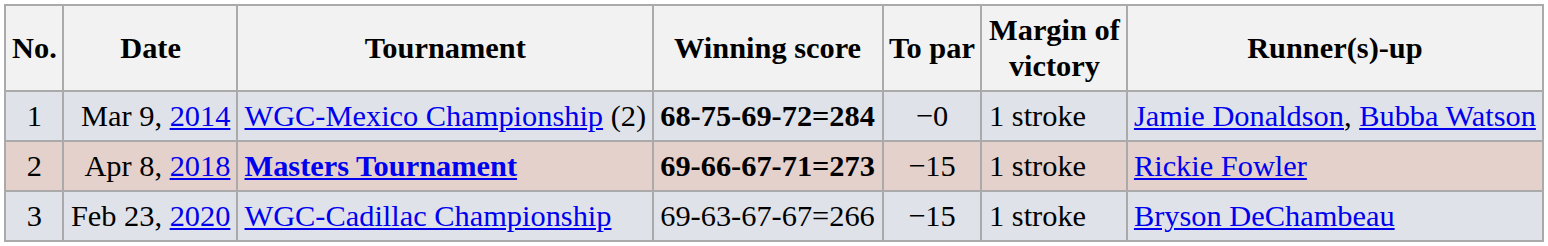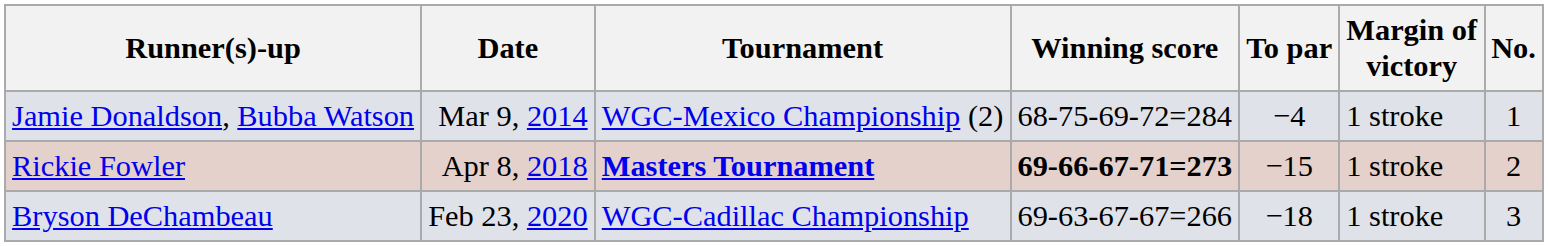 <table class="wikitable" style="font-size:95%;">
 <tr>
-<th>No.</th>
+<th>Runner(s)-up</th>
 <th>Date</th>
 <th>Tournament</th>
 <th>Winning score</th>
 <th>To par</th>
 <th>Margin of<br>victory</th>
-<th>Runner(s)-up</th>
+<th>No.</th>
 </tr>
 <tr style="background:#dfe2e9;">
-<td align=center>1</td>
+<td> <a href='#'>Jamie Donaldson</a>,  <a href='#'>Bubba Watson</a></td>
 <td align=right>Mar 9, <a href='#'>2014</a></td>
 <td><a href='#'>WGC-Mexico Championship</a> (2)</td>
-<td><strong>68-75-69-72=284</strong></td>
-<td align=center>−0</td>
+<td>68-75-69-72=284</td>
+<td align=center>−4</td>
 <td>1 stroke</td>
-<td> <a href='#'>Jamie Donaldson</a>,  <a href='#'>Bubba Watson</a></td>
+<td align=center>1</td>
 </tr>
 <tr style="background:#e5d1cb;">
-<td align=center>2</td>
+<td> <a href='#'>Rickie Fowler</a></td>
 <td align=right>Apr 8, <a href='#'>2018</a></td>
 <td><strong><a href='#'>Masters Tournament</a></strong></td>
 <td><strong>69-66-67-71=273</strong></td>
 <td align=center>−15</td>
 <td>1 stroke</td>
-<td> <a href='#'>Rickie Fowler</a></td>
+<td align=center>2</td>
 </tr>
 <tr style="background:#dfe2e9;">
-<td align=center>3</td>
+<td> <a href='#'>Bryson DeChambeau</a></td>
 <td align=right>Feb 23, <a href='#'>2020</a></td>
 <td><a href='#'>WGC-Cadillac Championship</a></td>
 <td>69-63-67-67=266</td>
-<td align=center>−15</td>
+<td align=center>−18</td>
 <td>1 stroke</td>
-<td> <a href='#'>Bryson DeChambeau</a></td>
+<td align=center>3</td>
 </tr>
 </table>
